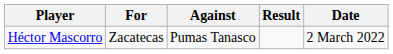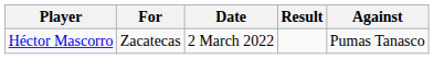 <table class="wikitable sortable">
 <tr>
 <th>Player</th>
 <th>For</th>
+<th>Date</th>
+<th>Result</th>
 <th>Against</th>
-<th>Result</th>
-<th>Date</th>
 </tr>
 <tr>
 <td> <a href='#'>Héctor Mascorro</a></td>
 <td>Zacatecas</td>
+<td>2 March 2022</td>
+<td align=center></td>
 <td>Pumas Tanasco</td>
-<td align=center></td>
-<td>2 March 2022</td>
 </tr>
 </table>
